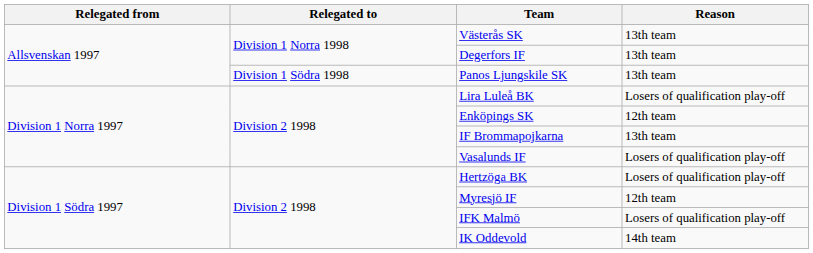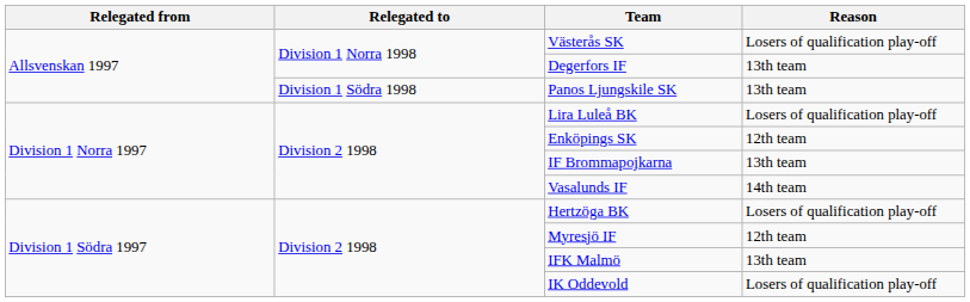 <table class="wikitable" style="text-align: left">
 <tr>
 <th style="width: 275px;">Relegated from</th>
 <th style="width: 275px;">Relegated to</th>
 <th style="width: 200px;">Team</th>
 <th style="width: 225px;">Reason</th>
 </tr>
 <tr>
 <td rowspan="3"><a href='#'>Allsvenskan</a> 1997</td>
 <td rowspan="2"><a href='#'>Division 1</a> <a href='#'>Norra</a> 1998</td>
 <td><a href='#'>Västerås SK</a></td>
-<td>13th team</td>
+<td>Losers of qualification play-off</td>
 </tr>
 <tr>
 <td><a href='#'>Degerfors IF</a></td>
 <td>13th team</td>
 </tr>
 <tr>
 <td><a href='#'>Division 1</a> <a href='#'>Södra</a> 1998</td>
 <td><a href='#'>Panos Ljungskile SK</a></td>
 <td>13th team</td>
 </tr>
 <tr>
 <td rowspan="4"><a href='#'>Division 1</a> <a href='#'>Norra</a> 1997</td>
 <td rowspan="4"><a href='#'>Division 2</a> 1998</td>
 <td><a href='#'>Lira Luleå BK</a></td>
 <td>Losers of qualification play-off</td>
 </tr>
 <tr>
 <td><a href='#'>Enköpings SK</a></td>
 <td>12th team</td>
 </tr>
 <tr>
 <td><a href='#'>IF Brommapojkarna</a></td>
 <td>13th team</td>
 </tr>
 <tr>
 <td><a href='#'>Vasalunds IF</a></td>
-<td>Losers of qualification play-off</td>
+<td>14th team</td>
 </tr>
 <tr>
 <td rowspan="4"><a href='#'>Division 1</a> <a href='#'>Södra</a> 1997</td>
 <td rowspan="4"><a href='#'>Division 2</a> 1998</td>
 <td><a href='#'>Hertzöga BK</a></td>
 <td>Losers of qualification play-off</td>
 </tr>
 <tr>
 <td><a href='#'>Myresjö IF</a></td>
 <td>12th team</td>
 </tr>
 <tr>
 <td><a href='#'>IFK Malmö</a></td>
-<td>Losers of qualification play-off</td>
+<td>13th team</td>
 </tr>
 <tr>
 <td><a href='#'>IK Oddevold</a></td>
-<td>14th team</td>
+<td>Losers of qualification play-off</td>
 </tr>
 </table>
